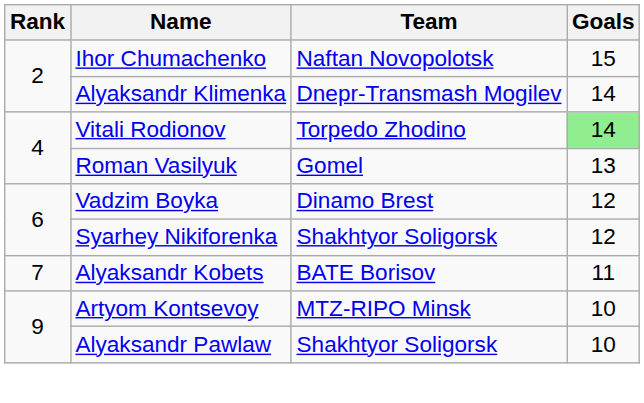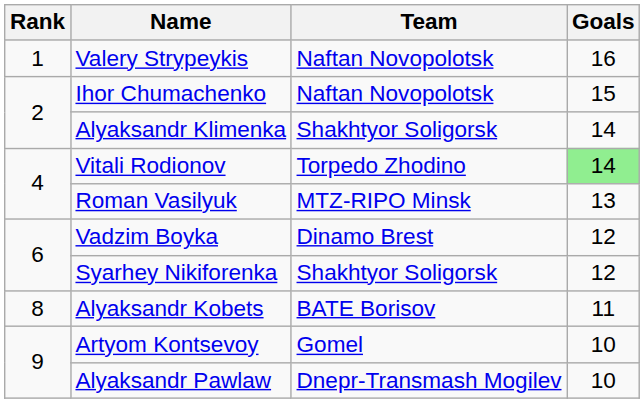 <table class="wikitable" style="text-align:left">
 <tr>
 <th>Rank</th>
 <th>Name</th>
 <th>Team</th>
 <th>Goals</th>
+</tr>
+<tr>
+<td align="center">1</td>
+<td> <a href='#'>Valery Strypeykis</a></td>
+<td><a href='#'>Naftan Novopolotsk</a></td>
+<td align="center">16</td>
 </tr>
 <tr>
 <td align="center" rowspan="2">2</td>
 <td> <a href='#'>Ihor Chumachenko</a></td>
 <td><a href='#'>Naftan Novopolotsk</a></td>
 <td align="center">15</td>
 </tr>
 <tr>
 <td> <a href='#'>Alyaksandr Klimenka</a></td>
-<td><a href='#'>Dnepr-Transmash Mogilev</a></td>
+<td><a href='#'>Shakhtyor Soligorsk</a></td>
 <td align="center">14</td>
 </tr>
 <tr>
 <td align="center" rowspan="2">4</td>
 <td> <a href='#'>Vitali Rodionov</a></td>
 <td><a href='#'>Torpedo Zhodino</a></td>
 <td align="center" style="background: lightgreen;">14</td>
 </tr>
 <tr>
 <td> <a href='#'>Roman Vasilyuk</a></td>
-<td><a href='#'>Gomel</a></td>
+<td><a href='#'>MTZ-RIPO Minsk</a></td>
 <td align="center">13</td>
 </tr>
 <tr>
 <td align="center" rowspan="2">6</td>
 <td> <a href='#'>Vadzim Boyka</a></td>
 <td><a href='#'>Dinamo Brest</a></td>
 <td align="center">12</td>
 </tr>
 <tr>
 <td> <a href='#'>Syarhey Nikiforenka</a></td>
 <td><a href='#'>Shakhtyor Soligorsk</a></td>
 <td align="center">12</td>
 </tr>
 <tr>
-<td align="center">7</td>
+<td align="center">8</td>
 <td> <a href='#'>Alyaksandr Kobets</a></td>
 <td><a href='#'>BATE Borisov</a></td>
 <td align="center">11</td>
 </tr>
 <tr>
 <td align="center" rowspan="2">9</td>
 <td> <a href='#'>Artyom Kontsevoy</a></td>
-<td><a href='#'>MTZ-RIPO Minsk</a></td>
+<td><a href='#'>Gomel</a></td>
 <td align="center">10</td>
 </tr>
 <tr>
 <td> <a href='#'>Alyaksandr Pawlaw</a></td>
-<td><a href='#'>Shakhtyor Soligorsk</a></td>
+<td><a href='#'>Dnepr-Transmash Mogilev</a></td>
 <td align="center">10</td>
 </tr>
 </table>
